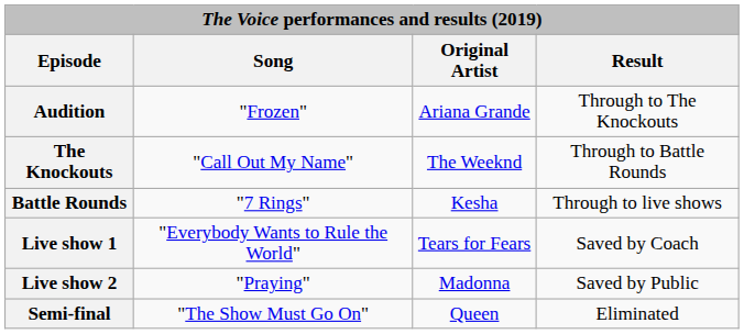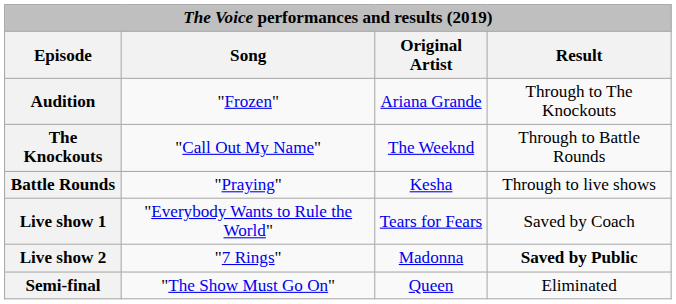 <table class="wikitable collapsible collapsed" style="width:100%; margin:1em auto 1em auto; text-align:center;">
 <tr>
 <th colspan="4" style="background:#BFBFBF;"><em>The Voice</em> performances and results (2019)</th>
 </tr>
 <tr>
 <th scope="col">Episode</th>
 <th scope="col">Song</th>
 <th scope="col">Original Artist</th>
 <th scope="col">Result</th>
 </tr>
 <tr>
 <th>Audition</th>
 <td>"<a href='#'>Frozen</a>"</td>
 <td><a href='#'>Ariana Grande</a></td>
 <td>Through to The Knockouts</td>
 </tr>
 <tr>
 <th>The Knockouts</th>
 <td>"<a href='#'>Call Out My Name</a>"</td>
 <td><a href='#'>The Weeknd</a></td>
 <td>Through to Battle Rounds</td>
 </tr>
 <tr>
 <th>Battle Rounds</th>
-<td>"<a href='#'>7 Rings</a>"</td>
+<td>"<a href='#'>Praying</a>"</td>
 <td><a href='#'>Kesha</a></td>
 <td>Through to live shows</td>
 </tr>
 <tr>
 <th>Live show 1</th>
 <td>"<a href='#'>Everybody Wants to Rule the World</a>"</td>
 <td><a href='#'>Tears for Fears</a></td>
 <td>Saved by Coach</td>
 </tr>
 <tr>
 <th>Live show 2</th>
-<td>"<a href='#'>Praying</a>"</td>
+<td>"<a href='#'>7 Rings</a>"</td>
 <td><a href='#'>Madonna</a></td>
-<td>Saved by Public</td>
+<td><strong>Saved by Public</strong></td>
 </tr>
 <tr>
 <th>Semi-final</th>
 <td>"<a href='#'>The Show Must Go On</a>"</td>
 <td><a href='#'>Queen</a></td>
 <td>Eliminated</td>
 </tr>
 </table>
